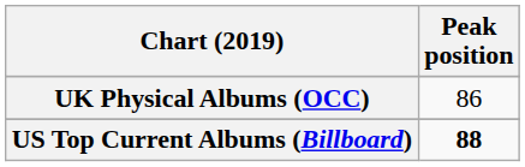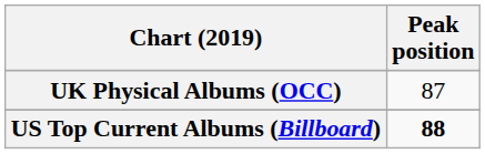 <table class="wikitable sortable plainrowheaders" style="text-align:center">
 <tr>
 <th scope="col">Chart (2019)</th>
 <th scope="col">Peak<br>position</th>
 </tr>
 <tr>
 </tr>
 <tr>
 <th scope="row">UK Physical Albums (<a href='#'>OCC</a>)</th>
-<td>86</td>
+<td>87</td>
 </tr>
 <tr>
 </tr>
 <tr>
 </tr>
 <tr>
 <th scope="row">US Top Current Albums (<em><a href='#'>Billboard</a></em>)</th>
 <td><strong>88</strong></td>
 </tr>
 </table>
